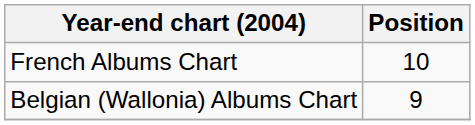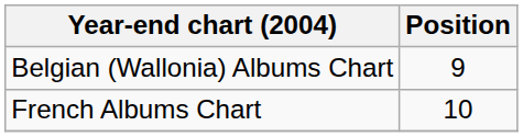 <table class="wikitable sortable">
 <tr>
 <th>Year-end chart (2004)</th>
 <th>Position</th>
 </tr>
 <tr>
+<td>Belgian (Wallonia) Albums Chart</td>
+<td align="center">9</td>
+</tr>
+<tr>
 <td>French Albums Chart</td>
 <td align="center">10</td>
 </tr>
 <tr>
-<td>Belgian (Wallonia) Albums Chart</td>
-<td align="center">9</td>
-</tr>
-<tr>
 </tr>
 </table>
